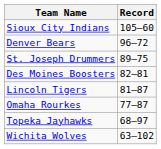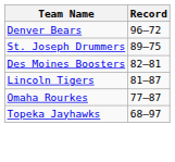 <table class="wikitable">
 <tr>
 <th>Team Name</th>
 <th>Record</th>
-</tr>
-<tr>
-<td><a href='#'>Sioux City Indians</a></td>
-<td>105–60</td>
 </tr>
 <tr>
 <td><a href='#'>Denver Bears</a></td>
 <td>96–72</td>
 </tr>
 <tr>
 <td><a href='#'>St. Joseph Drummers</a></td>
 <td>89–75</td>
 </tr>
 <tr>
 <td><a href='#'>Des Moines Boosters</a></td>
 <td>82–81</td>
 </tr>
 <tr>
 <td><a href='#'>Lincoln Tigers</a></td>
 <td>81–87</td>
 </tr>
 <tr>
 <td><a href='#'>Omaha Rourkes</a></td>
 <td>77–87</td>
 </tr>
 <tr>
 <td><a href='#'>Topeka Jayhawks</a></td>
 <td>68–97</td>
 </tr>
-<tr>
-<td><a href='#'>Wichita Wolves</a></td>
-<td>63–102</td>
-</tr>
 </table>
